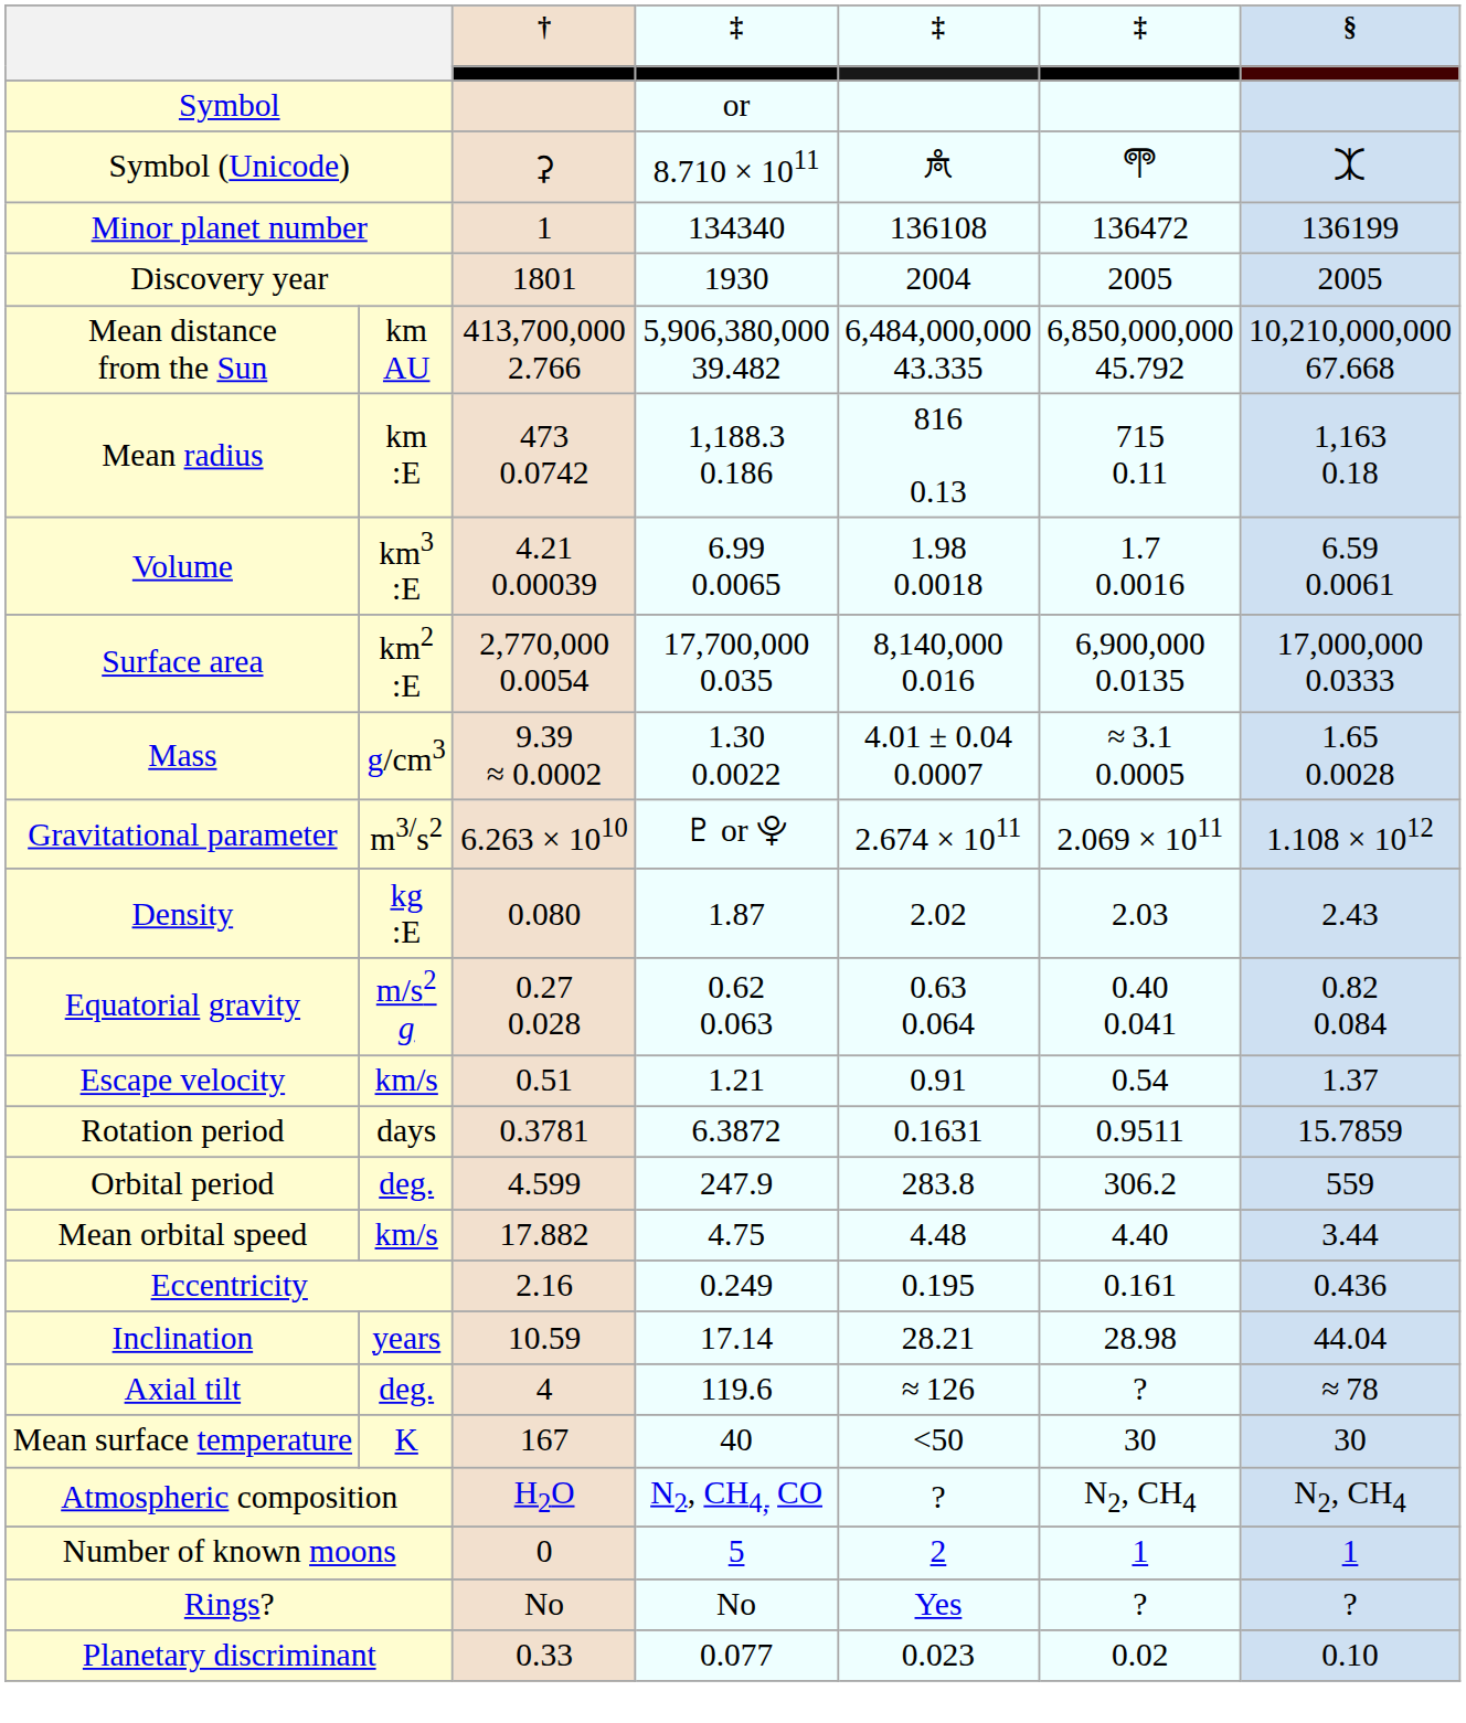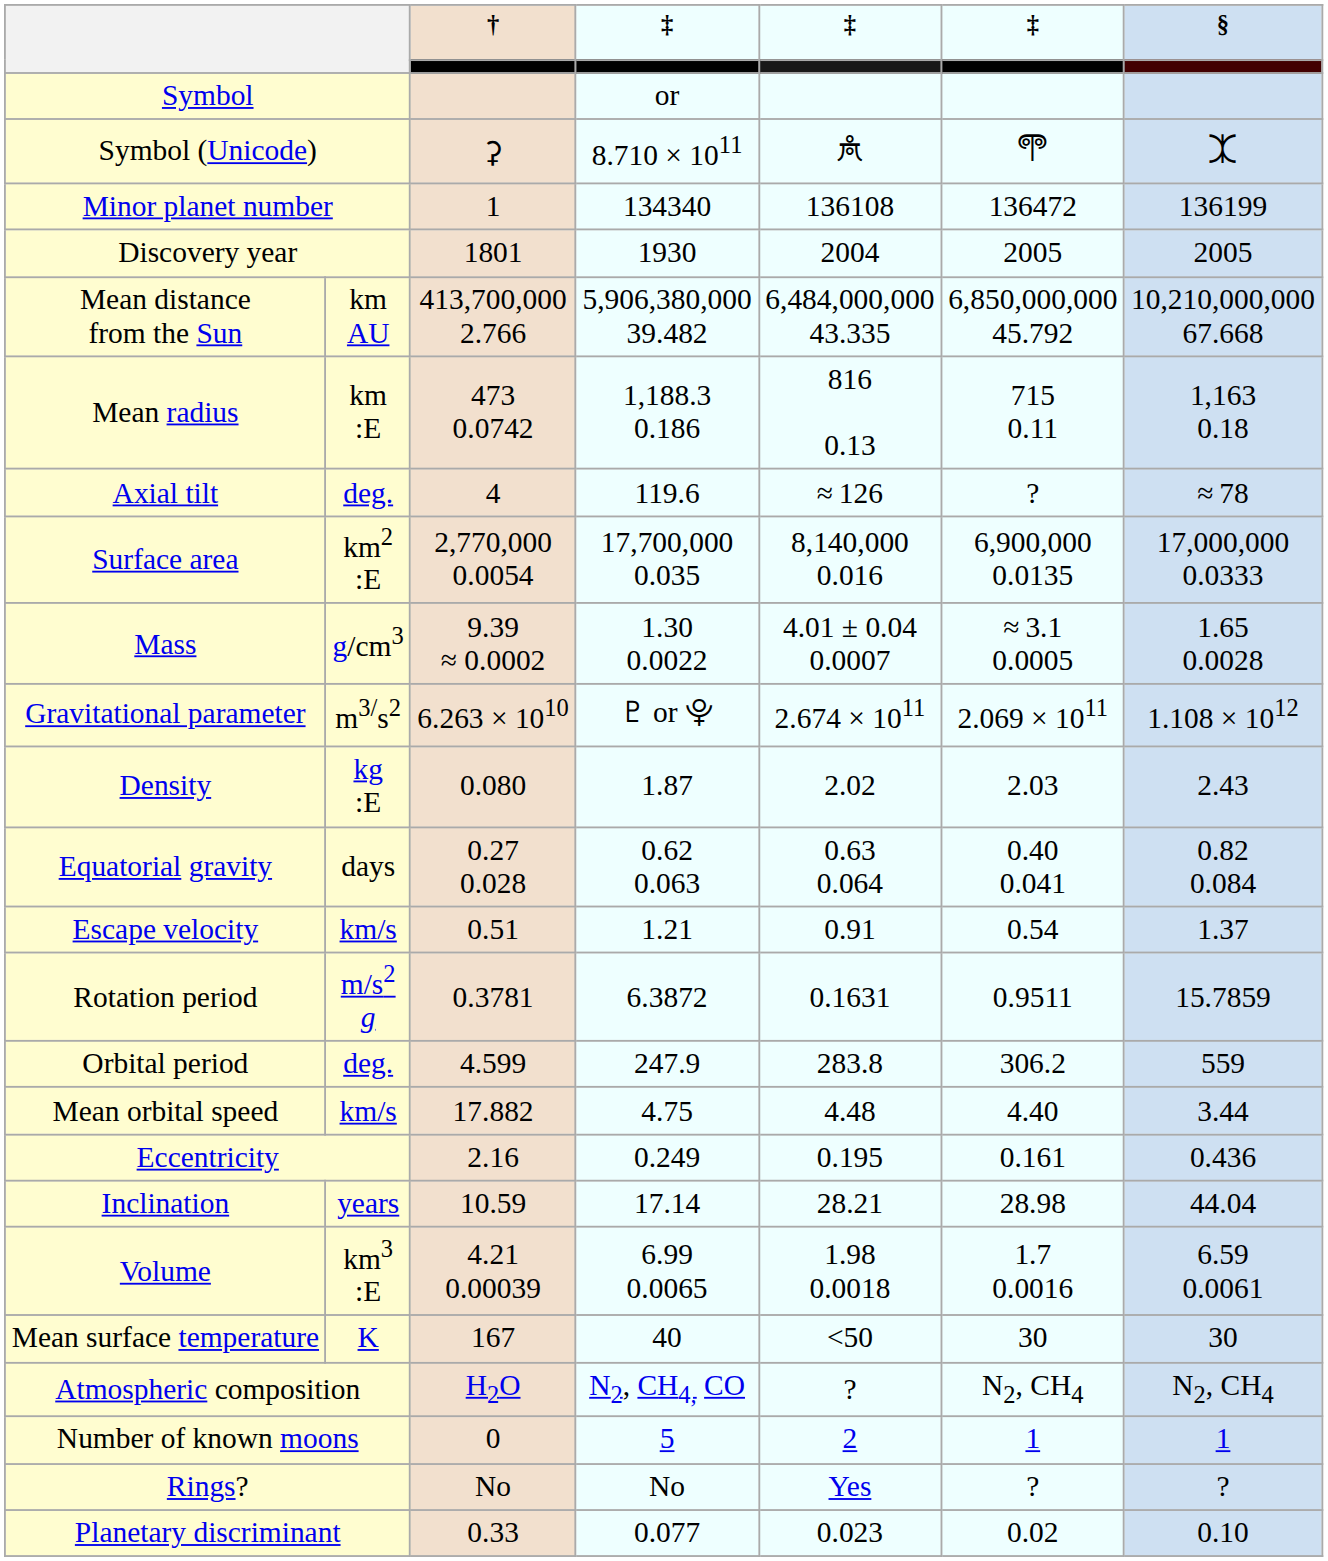 <table class="wikitable" style="text-align: center;">
 <tr>
 <th colspan="2" rowspan=2> </th>
 <th style="background: #F2E0CE;"><sup>†</sup></th>
 <th style="background: #eff;"><sup>‡</sup></th>
 <th style="background: #eff;"><sup>‡</sup></th>
 <th style="background: #eff;"><sup>‡</sup></th>
 <th style="background: #CEE0F2;"><sup>§</sup></th>
 </tr>
 <tr>
 <td style="background: black;"></td>
 <td style="background: black;"></td>
 <td style="background: #181818;"></td>
 <td style="background: black;"></td>
 <td style="background: #420001;"></td>
 </tr>
 <tr>
 <td colspan="2" style="background: #fffdd0;"><a href='#'>Symbol</a></td>
 <td style="background: #F2E0CE;"></td>
 <td style="background: #eff;"> or </td>
 <td style="background: #eff;"></td>
 <td style="background: #eff;"></td>
 <td style="background: #CEE0F2;"></td>
 </tr>
 <tr>
 <td colspan="2" style="background: #fffdd0;">Symbol (<a href='#'>Unicode</a>)</td>
 <td style="background: #F2E0CE;">⚳</td>
 <td style="background: #eff;">8.710 × 10<sup>11</sup></td>
 <td style="background: #eff;">🝻</td>
 <td style="background: #eff;">🝼</td>
 <td style="background: #CEE0F2;">⯰</td>
 </tr>
 <tr>
 <td colspan="2" style="background: #fffdd0;"><a href='#'>Minor planet number</a></td>
 <td style="background: #F2E0CE;">1</td>
 <td style="background: #eff;">134340</td>
 <td style="background: #eff;">136108</td>
 <td style="background: #eff;">136472</td>
 <td style="background: #CEE0F2;">136199</td>
 </tr>
 <tr>
 <td colspan="2" style="background: #fffdd0;">Discovery year</td>
 <td style="background: #F2E0CE;">1801</td>
 <td style="background: #eff;">1930</td>
 <td style="background: #eff;">2004</td>
 <td style="background: #eff;">2005</td>
 <td style="background: #CEE0F2;">2005</td>
 </tr>
 <tr>
 <td style="background: #fffdd0;">Mean distance <br> from the <a href='#'>Sun</a></td>
 <td style="background: #fffdd0;">km <br> <a href='#'>AU</a></td>
 <td style="background: #F2E0CE;">413,700,000 <br> 2.766</td>
 <td style="background: #eff;">5,906,380,000 <br> 39.482</td>
 <td style="background: #eff;">6,484,000,000 <br> 43.335</td>
 <td style="background: #eff;">6,850,000,000 <br> 45.792</td>
 <td style="background: #CEE0F2;">10,210,000,000 <br> 67.668</td>
 </tr>
 <tr>
 <td style="background: #fffdd0;">Mean <a href='#'>radius</a></td>
 <td style="background: #fffdd0;">km <br> :E</td>
 <td style="background: #F2E0CE;">473 <br> 0.0742</td>
 <td style="background: #eff;">1,188.3<br>0.186</td>
 <td style="background: #eff;">816 <br>  <br> 0.13</td>
 <td style="background: #eff;">715 <br> 0.11</td>
 <td style="background: #CEE0F2;">1,163 <br> 0.18</td>
 </tr>
 <tr>
-<td style="background: #fffdd0;"><a href='#'>Volume</a></td>
-<td style="background: #fffdd0;">km<sup>3</sup> <br> :E</td>
-<td style="background: #F2E0CE;">4.21 <br> 0.00039</td>
-<td style="background: #eff;">6.99 <br> 0.0065</td>
-<td style="background: #eff;">1.98 <br> 0.0018</td>
-<td style="background: #eff;">1.7 <br> 0.0016</td>
-<td style="background: #CEE0F2;">6.59 <br> 0.0061</td>
+<td style="background: #fffdd0;"><a href='#'>Axial tilt</a></td>
+<td style="background: #fffdd0;"><a href='#'>deg.</a></td>
+<td style="background: #F2E0CE;">4</td>
+<td style="background: #eff;">119.6</td>
+<td style="background: #eff;">≈ 126</td>
+<td style="background: #eff;">?</td>
+<td style="background: #CEE0F2;">≈ 78</td>
 </tr>
 <tr>
 <td style="background: #fffdd0;"><a href='#'>Surface area</a></td>
 <td style="background: #fffdd0;">km<sup>2</sup> <br> :E</td>
 <td style="background: #F2E0CE;">2,770,000 <br> 0.0054</td>
 <td style="background: #eff;">17,700,000 <br> 0.035</td>
 <td style="background: #eff;">8,140,000 <br> 0.016</td>
 <td style="background: #eff;">6,900,000 <br> 0.0135</td>
 <td style="background: #CEE0F2;">17,000,000 <br> 0.0333</td>
 </tr>
 <tr>
 <td style="background: #fffdd0;"><a href='#'>Mass</a></td>
 <td style="background: #fffdd0;"><a href='#'>g</a>/cm<sup>3</sup></td>
 <td style="background: #F2E0CE;">9.39 <br> ≈ 0.0002</td>
 <td style="background: #eff;">1.30 <br> 0.0022</td>
 <td style="background: #eff;">4.01 ± 0.04 <br> 0.0007</td>
 <td style="background: #eff;">≈ 3.1 <br> 0.0005</td>
 <td style="background: #CEE0F2;">1.65 <br> 0.0028</td>
 </tr>
 <tr>
 <td style="background: #fffdd0;"><a href='#'>Gravitational parameter</a></td>
 <td style="background: #fffdd0;">m<sup>3/</sup>s<sup>2</sup></td>
 <td style="background: #F2E0CE;">6.263 × 10<sup>10</sup></td>
 <td style="background: #eff;">♇ or ⯓</td>
 <td style="background: #eff;">2.674 × 10<sup>11</sup></td>
 <td style="background: #eff;">2.069 × 10<sup>11</sup></td>
 <td style="background: #CEE0F2;">1.108 × 10<sup>12</sup></td>
 </tr>
 <tr>
 <td style="background: #fffdd0;"><a href='#'>Density</a></td>
 <td style="background: #fffdd0;"><a href='#'>kg</a> <br> :E</td>
 <td style="background: #F2E0CE;">0.080</td>
 <td style="background: #eff;">1.87</td>
 <td style="background: #eff;">2.02</td>
 <td style="background: #eff;">2.03</td>
 <td style="background: #CEE0F2;">2.43</td>
 </tr>
 <tr>
 <td style="background: #fffdd0;"><a href='#'>Equatorial</a> <a href='#'>gravity</a></td>
-<td style="background: #fffdd0;"><a href='#'>m/s<sup>2</sup></a><br><a href='#'><em>g</em></a></td>
+<td style="background: #fffdd0;">days</td>
 <td style="background: #F2E0CE;">0.27<br>0.028</td>
 <td style="background: #eff;">0.62<br>0.063</td>
 <td style="background: #eff;">0.63<br>0.064</td>
 <td style="background: #eff;">0.40<br>0.041</td>
 <td style="background: #CEE0F2;">0.82<br>0.084</td>
 </tr>
 <tr>
 <td style="background: #fffdd0;"><a href='#'>Escape velocity</a></td>
 <td style="background: #fffdd0;"><a href='#'>km/s</a></td>
 <td style="background: #F2E0CE;">0.51</td>
 <td style="background: #eff;">1.21</td>
 <td style="background: #eff;">0.91</td>
 <td style="background: #eff;">0.54</td>
 <td style="background: #CEE0F2;">1.37</td>
 </tr>
 <tr>
 <td style="background: #fffdd0;">Rotation period</td>
-<td style="background: #fffdd0;">days</td>
+<td style="background: #fffdd0;"><a href='#'>m/s<sup>2</sup></a><br><a href='#'><em>g</em></a></td>
 <td style="background: #F2E0CE;">0.3781</td>
 <td style="background: #eff;">6.3872</td>
 <td style="background: #eff;">0.1631</td>
 <td style="background: #eff;">0.9511</td>
 <td style="background: #CEE0F2;">15.7859</td>
 </tr>
 <tr>
 <td style="background: #fffdd0;">Orbital period</td>
 <td style="background: #fffdd0;"><a href='#'>deg.</a></td>
 <td style="background: #F2E0CE;">4.599</td>
 <td style="background: #eff;">247.9</td>
 <td style="background: #eff;">283.8</td>
 <td style="background: #eff;">306.2</td>
 <td style="background: #CEE0F2;">559</td>
 </tr>
 <tr>
 <td style="background: #fffdd0;">Mean orbital speed</td>
 <td style="background: #fffdd0;"><a href='#'>km/s</a></td>
 <td style="background: #F2E0CE;">17.882</td>
 <td style="background: #eff;">4.75</td>
 <td style="background: #eff;">4.48</td>
 <td style="background: #eff;">4.40</td>
 <td style="background: #CEE0F2;">3.44</td>
 </tr>
 <tr>
 <td colspan="2" style="background: #fffdd0;"><a href='#'>Eccentricity</a></td>
 <td style="background: #F2E0CE;">2.16</td>
 <td style="background: #eff;">0.249</td>
 <td style="background: #eff;">0.195</td>
 <td style="background: #eff;">0.161</td>
 <td style="background: #CEE0F2;">0.436</td>
 </tr>
 <tr>
 <td style="background: #fffdd0;"><a href='#'>Inclination</a></td>
 <td style="background: #fffdd0;"><a href='#'>years</a></td>
 <td style="background: #F2E0CE;">10.59</td>
 <td style="background: #eff;">17.14</td>
 <td style="background: #eff;">28.21</td>
 <td style="background: #eff;">28.98</td>
 <td style="background: #CEE0F2;">44.04</td>
 </tr>
 <tr>
-<td style="background: #fffdd0;"><a href='#'>Axial tilt</a></td>
-<td style="background: #fffdd0;"><a href='#'>deg.</a></td>
-<td style="background: #F2E0CE;">4</td>
-<td style="background: #eff;">119.6</td>
-<td style="background: #eff;">≈ 126</td>
-<td style="background: #eff;">?</td>
-<td style="background: #CEE0F2;">≈ 78</td>
+<td style="background: #fffdd0;"><a href='#'>Volume</a></td>
+<td style="background: #fffdd0;">km<sup>3</sup> <br> :E</td>
+<td style="background: #F2E0CE;">4.21 <br> 0.00039</td>
+<td style="background: #eff;">6.99 <br> 0.0065</td>
+<td style="background: #eff;">1.98 <br> 0.0018</td>
+<td style="background: #eff;">1.7 <br> 0.0016</td>
+<td style="background: #CEE0F2;">6.59 <br> 0.0061</td>
 </tr>
 <tr>
 <td style="background: #fffdd0;">Mean surface <a href='#'>temperature</a></td>
 <td style="background: #fffdd0;"><a href='#'>K</a></td>
 <td style="background: #F2E0CE;">167</td>
 <td style="background: #eff;">40</td>
 <td style="background: #eff;"><50</td>
 <td style="background: #eff;">30</td>
 <td style="background: #CEE0F2;">30</td>
 </tr>
 <tr>
 <td colspan="2" style="background: #fffdd0;"><a href='#'>Atmospheric</a> composition</td>
 <td style="background: #F2E0CE;"><a href='#'>H<sub>2</sub>O</a></td>
 <td style="background: #eff;"><a href='#'>N<sub>2</sub></a>, <a href='#'>CH<sub>4,</sub></a> <a href='#'>CO</a></td>
 <td style="background: #eff;">?</td>
 <td style="background: #eff;">N<sub>2</sub>, CH<sub>4</sub></td>
 <td style="background: #CEE0F2;">N<sub>2</sub>, CH<sub>4</sub></td>
 </tr>
 <tr>
 <td colspan="2" style="background: #fffdd0;">Number of known <a href='#'>moons</a></td>
 <td style="background: #F2E0CE;">0</td>
 <td style="background: #eff;"><a href='#'>5</a></td>
 <td style="background: #eff;"><a href='#'>2</a></td>
 <td style="background: #eff;"><a href='#'>1</a></td>
 <td style="background: #CEE0F2;"><a href='#'>1</a></td>
 </tr>
 <tr>
 <td colspan="2" style="background: #fffdd0;"><a href='#'>Rings</a>?</td>
 <td style="background: #F2E0CE;">No</td>
 <td style="background: #eff;">No</td>
 <td style="background: #eff;"><a href='#'>Yes</a></td>
 <td style="background: #eff;">?</td>
 <td style="background: #CEE0F2;">?</td>
 </tr>
 <tr>
 <td colspan="2" style="background: #fffdd0;"><a href='#'>Planetary discriminant</a></td>
 <td style="background: #F2E0CE;">0.33</td>
 <td style="background: #eff;">0.077</td>
 <td style="background: #eff;">0.023</td>
 <td style="background: #eff;">0.02</td>
 <td style="background: #CEE0F2;">0.10</td>
 </tr>
 </table>
